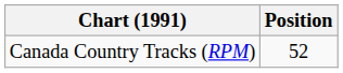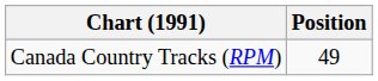 <table class="wikitable sortable">
 <tr>
 <th scope="col">Chart (1991)</th>
 <th scope="col">Position</th>
 </tr>
 <tr>
 <td>Canada Country Tracks (<em><a href='#'>RPM</a></em>)</td>
-<td align="center">52</td>
+<td align="center">49</td>
 </tr>
 </table>
